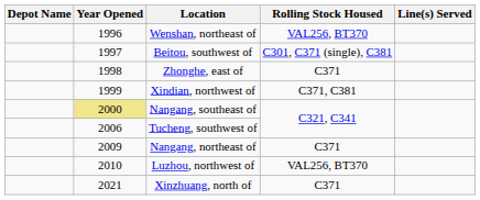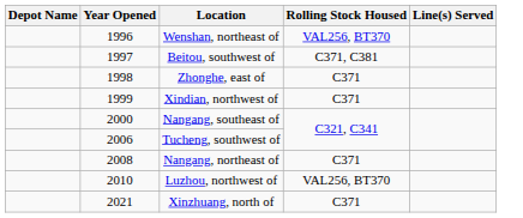 <table class="wikitable" style="text-align:center">
 <tr>
 <th>Depot Name</th>
 <th>Year Opened</th>
 <th>Location</th>
 <th>Rolling Stock Housed</th>
 <th>Line(s) Served</th>
 </tr>
 <tr>
 <td></td>
 <td>1996</td>
 <td><a href='#'>Wenshan</a>, northeast of </td>
 <td><a href='#'>VAL256</a>, <a href='#'>BT370</a></td>
 <td></td>
 </tr>
 <tr>
 <td></td>
 <td>1997</td>
 <td><a href='#'>Beitou</a>, southwest of </td>
-<td><a href='#'>C301</a>, <a href='#'>C371</a> (single), <a href='#'>C381</a></td>
+<td>C371, C381</td>
 <td> </td>
 </tr>
 <tr>
 <td></td>
 <td>1998</td>
 <td><a href='#'>Zhonghe</a>, east of </td>
 <td>C371</td>
 <td></td>
 </tr>
 <tr>
 <td></td>
 <td>1999</td>
 <td><a href='#'>Xindian</a>, northwest of </td>
-<td>C371, C381</td>
+<td>C371</td>
 <td> </td>
 </tr>
 <tr>
 <td></td>
-<td style="background: khaki;">2000</td>
+<td>2000</td>
 <td><a href='#'>Nangang</a>, southeast of </td>
 <td rowspan="2"><a href='#'>C321</a>, <a href='#'>C341</a></td>
 <td rowspan="2"></td>
 </tr>
 <tr>
 <td></td>
 <td>2006</td>
 <td><a href='#'>Tucheng</a>, southwest of </td>
 </tr>
 <tr>
 <td></td>
-<td>2009</td>
+<td>2008</td>
 <td><a href='#'>Nangang</a>, northeast of </td>
 <td>C371</td>
 <td></td>
 </tr>
 <tr>
 <td></td>
 <td>2010</td>
 <td><a href='#'>Luzhou</a>, northwest of </td>
 <td>VAL256, BT370</td>
 <td></td>
 </tr>
 <tr>
 <td></td>
 <td>2021</td>
 <td><a href='#'>Xinzhuang</a>, north of </td>
 <td>C371</td>
 <td></td>
 </tr>
 </table>
